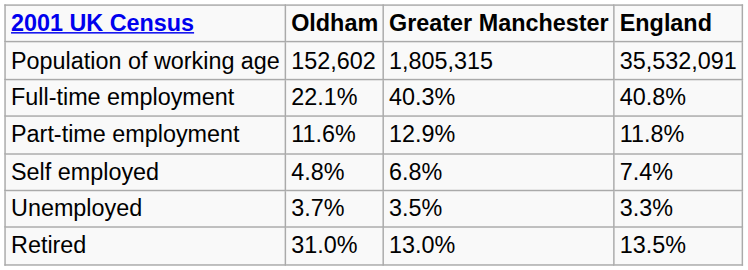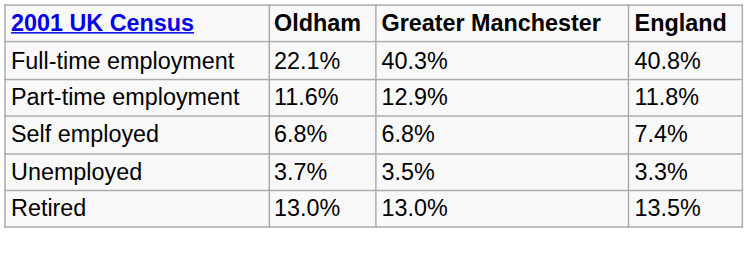 <table class="wikitable" id="toc" style="float: right; margin-left: 1em; width: 40%; " cellspacing="5">
 <tr>
 <td><strong><a href='#'>2001 UK Census</a></strong></td>
 <td><strong>Oldham</strong></td>
 <td><strong>Greater Manchester</strong></td>
 <td><strong>England</strong></td>
-</tr>
-<tr>
-<td>Population of working age</td>
-<td>152,602</td>
-<td>1,805,315</td>
-<td>35,532,091</td>
 </tr>
 <tr>
 <td>Full-time employment</td>
 <td>22.1%</td>
 <td>40.3%</td>
 <td>40.8%</td>
 </tr>
 <tr>
 <td>Part-time employment</td>
 <td>11.6%</td>
 <td>12.9%</td>
 <td>11.8%</td>
 </tr>
 <tr>
 <td>Self employed</td>
-<td>4.8%</td>
+<td>6.8%</td>
 <td>6.8%</td>
 <td>7.4%</td>
 </tr>
 <tr>
 <td>Unemployed</td>
 <td>3.7%</td>
 <td>3.5%</td>
 <td>3.3%</td>
 </tr>
 <tr>
 <td>Retired</td>
-<td>31.0%</td>
+<td>13.0%</td>
 <td>13.0%</td>
 <td>13.5%</td>
 </tr>
 </table>
